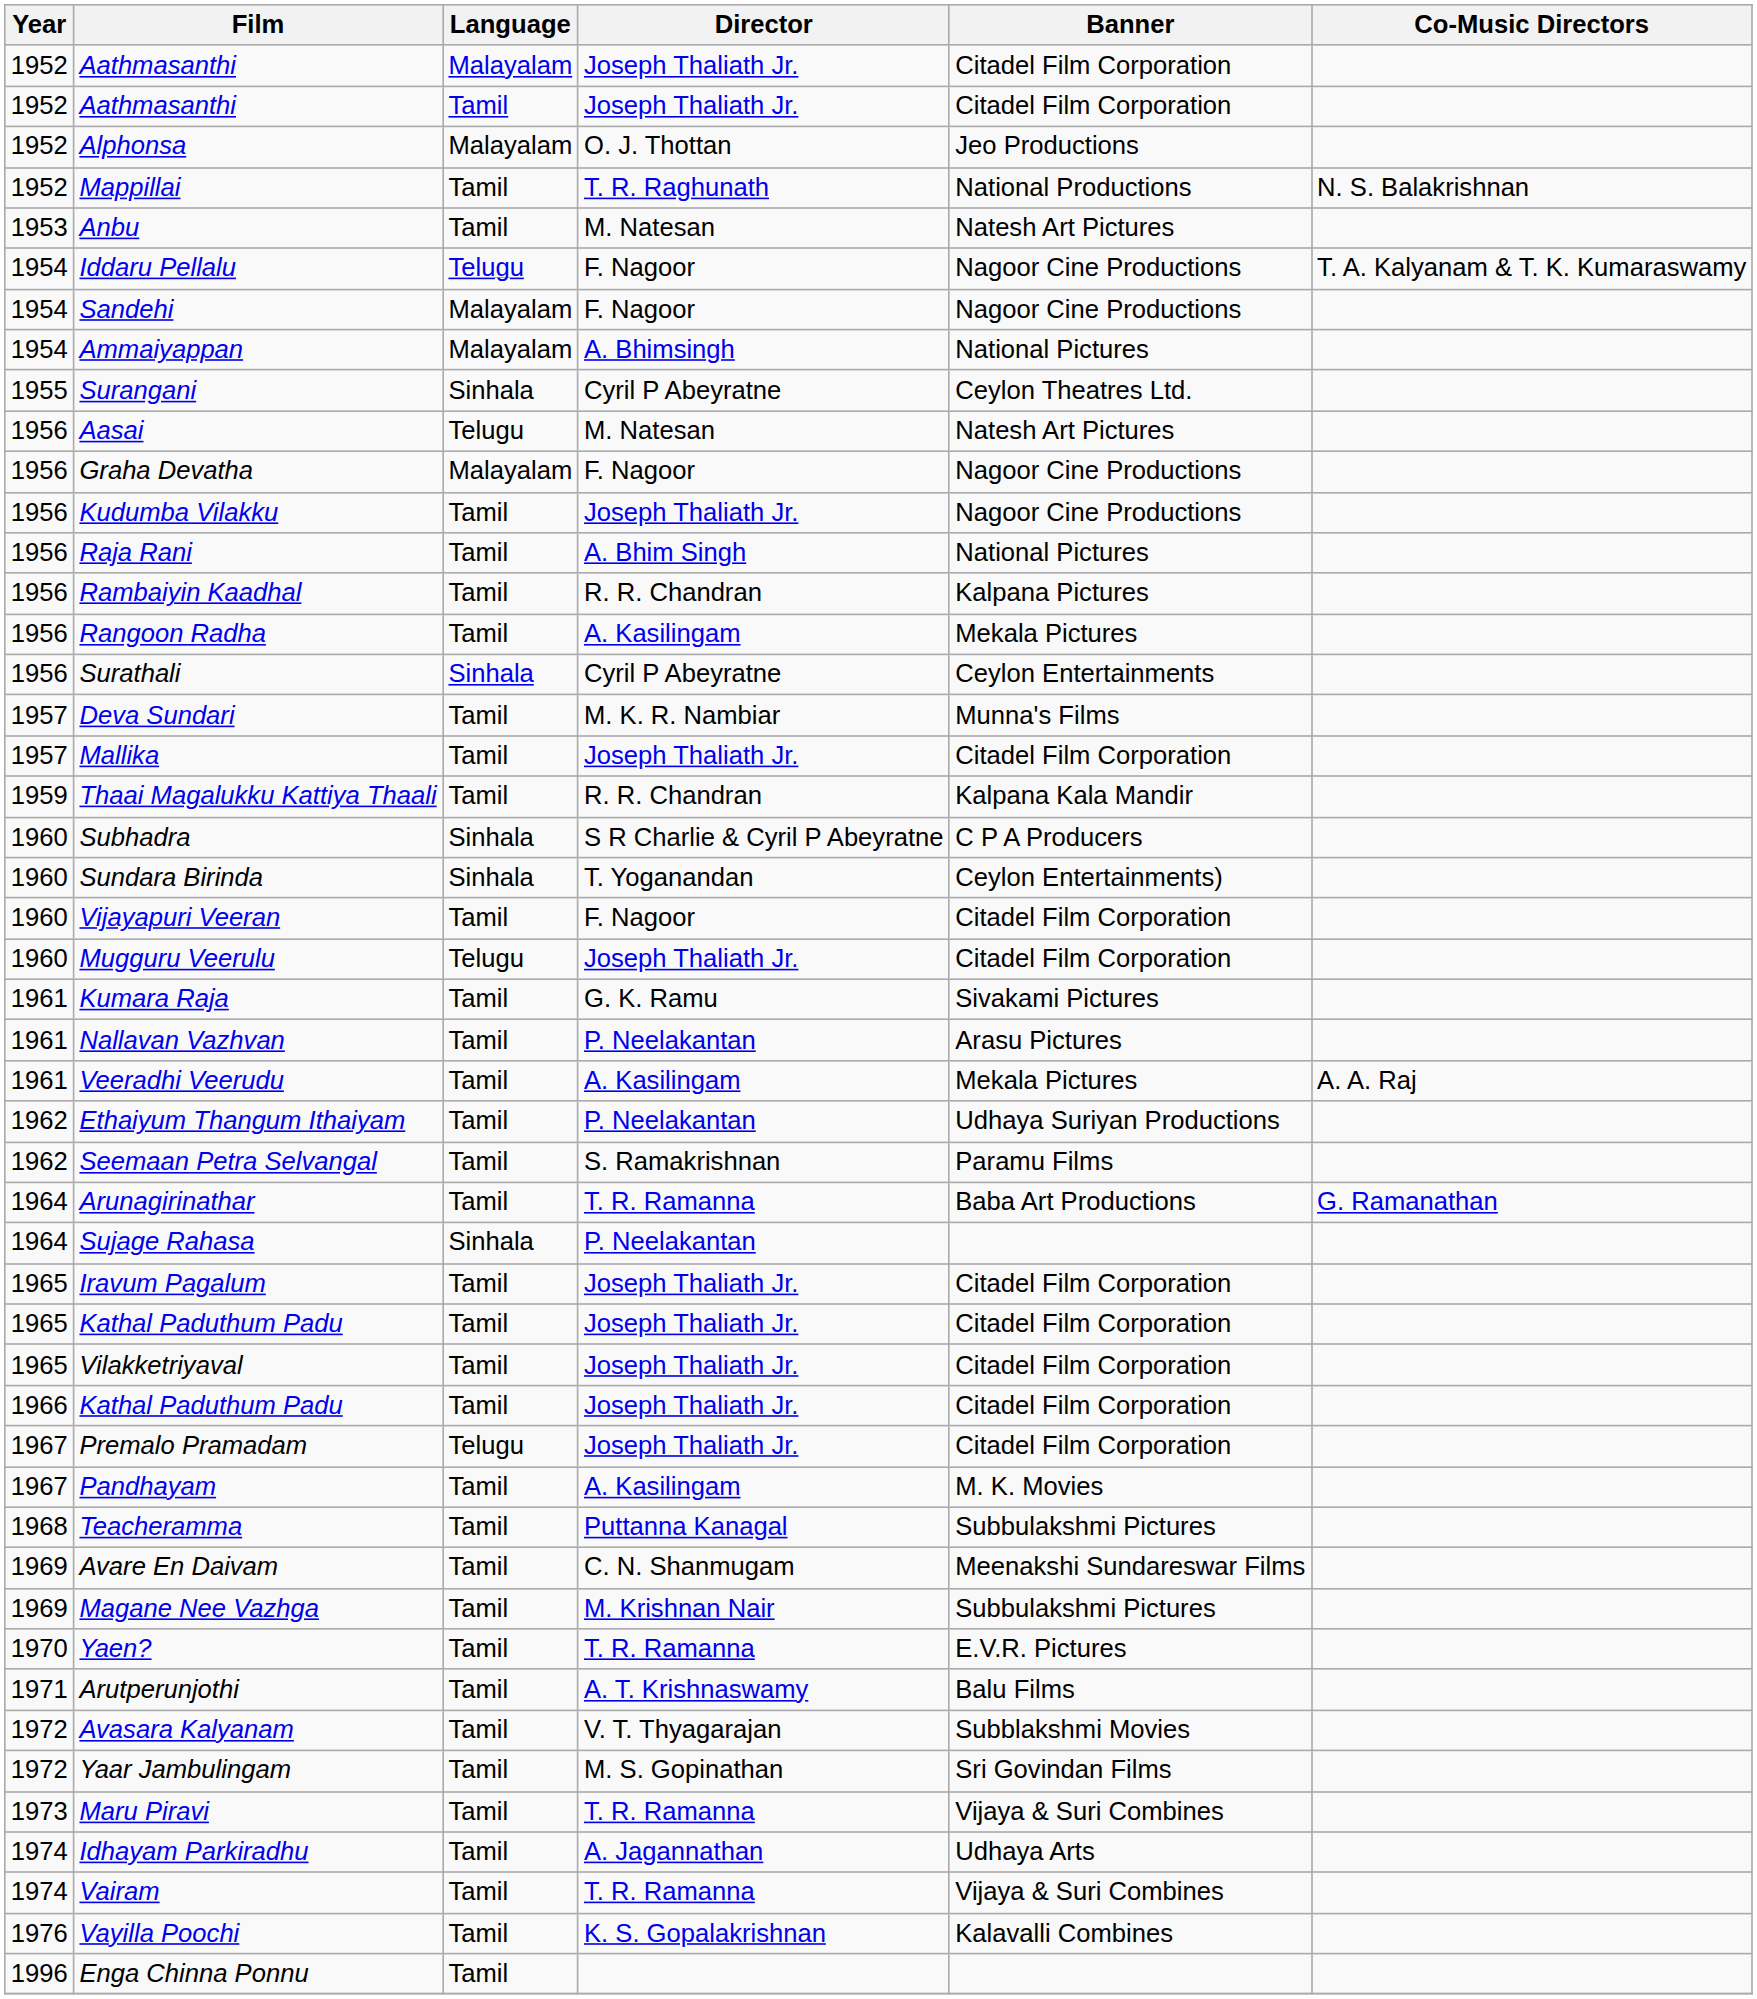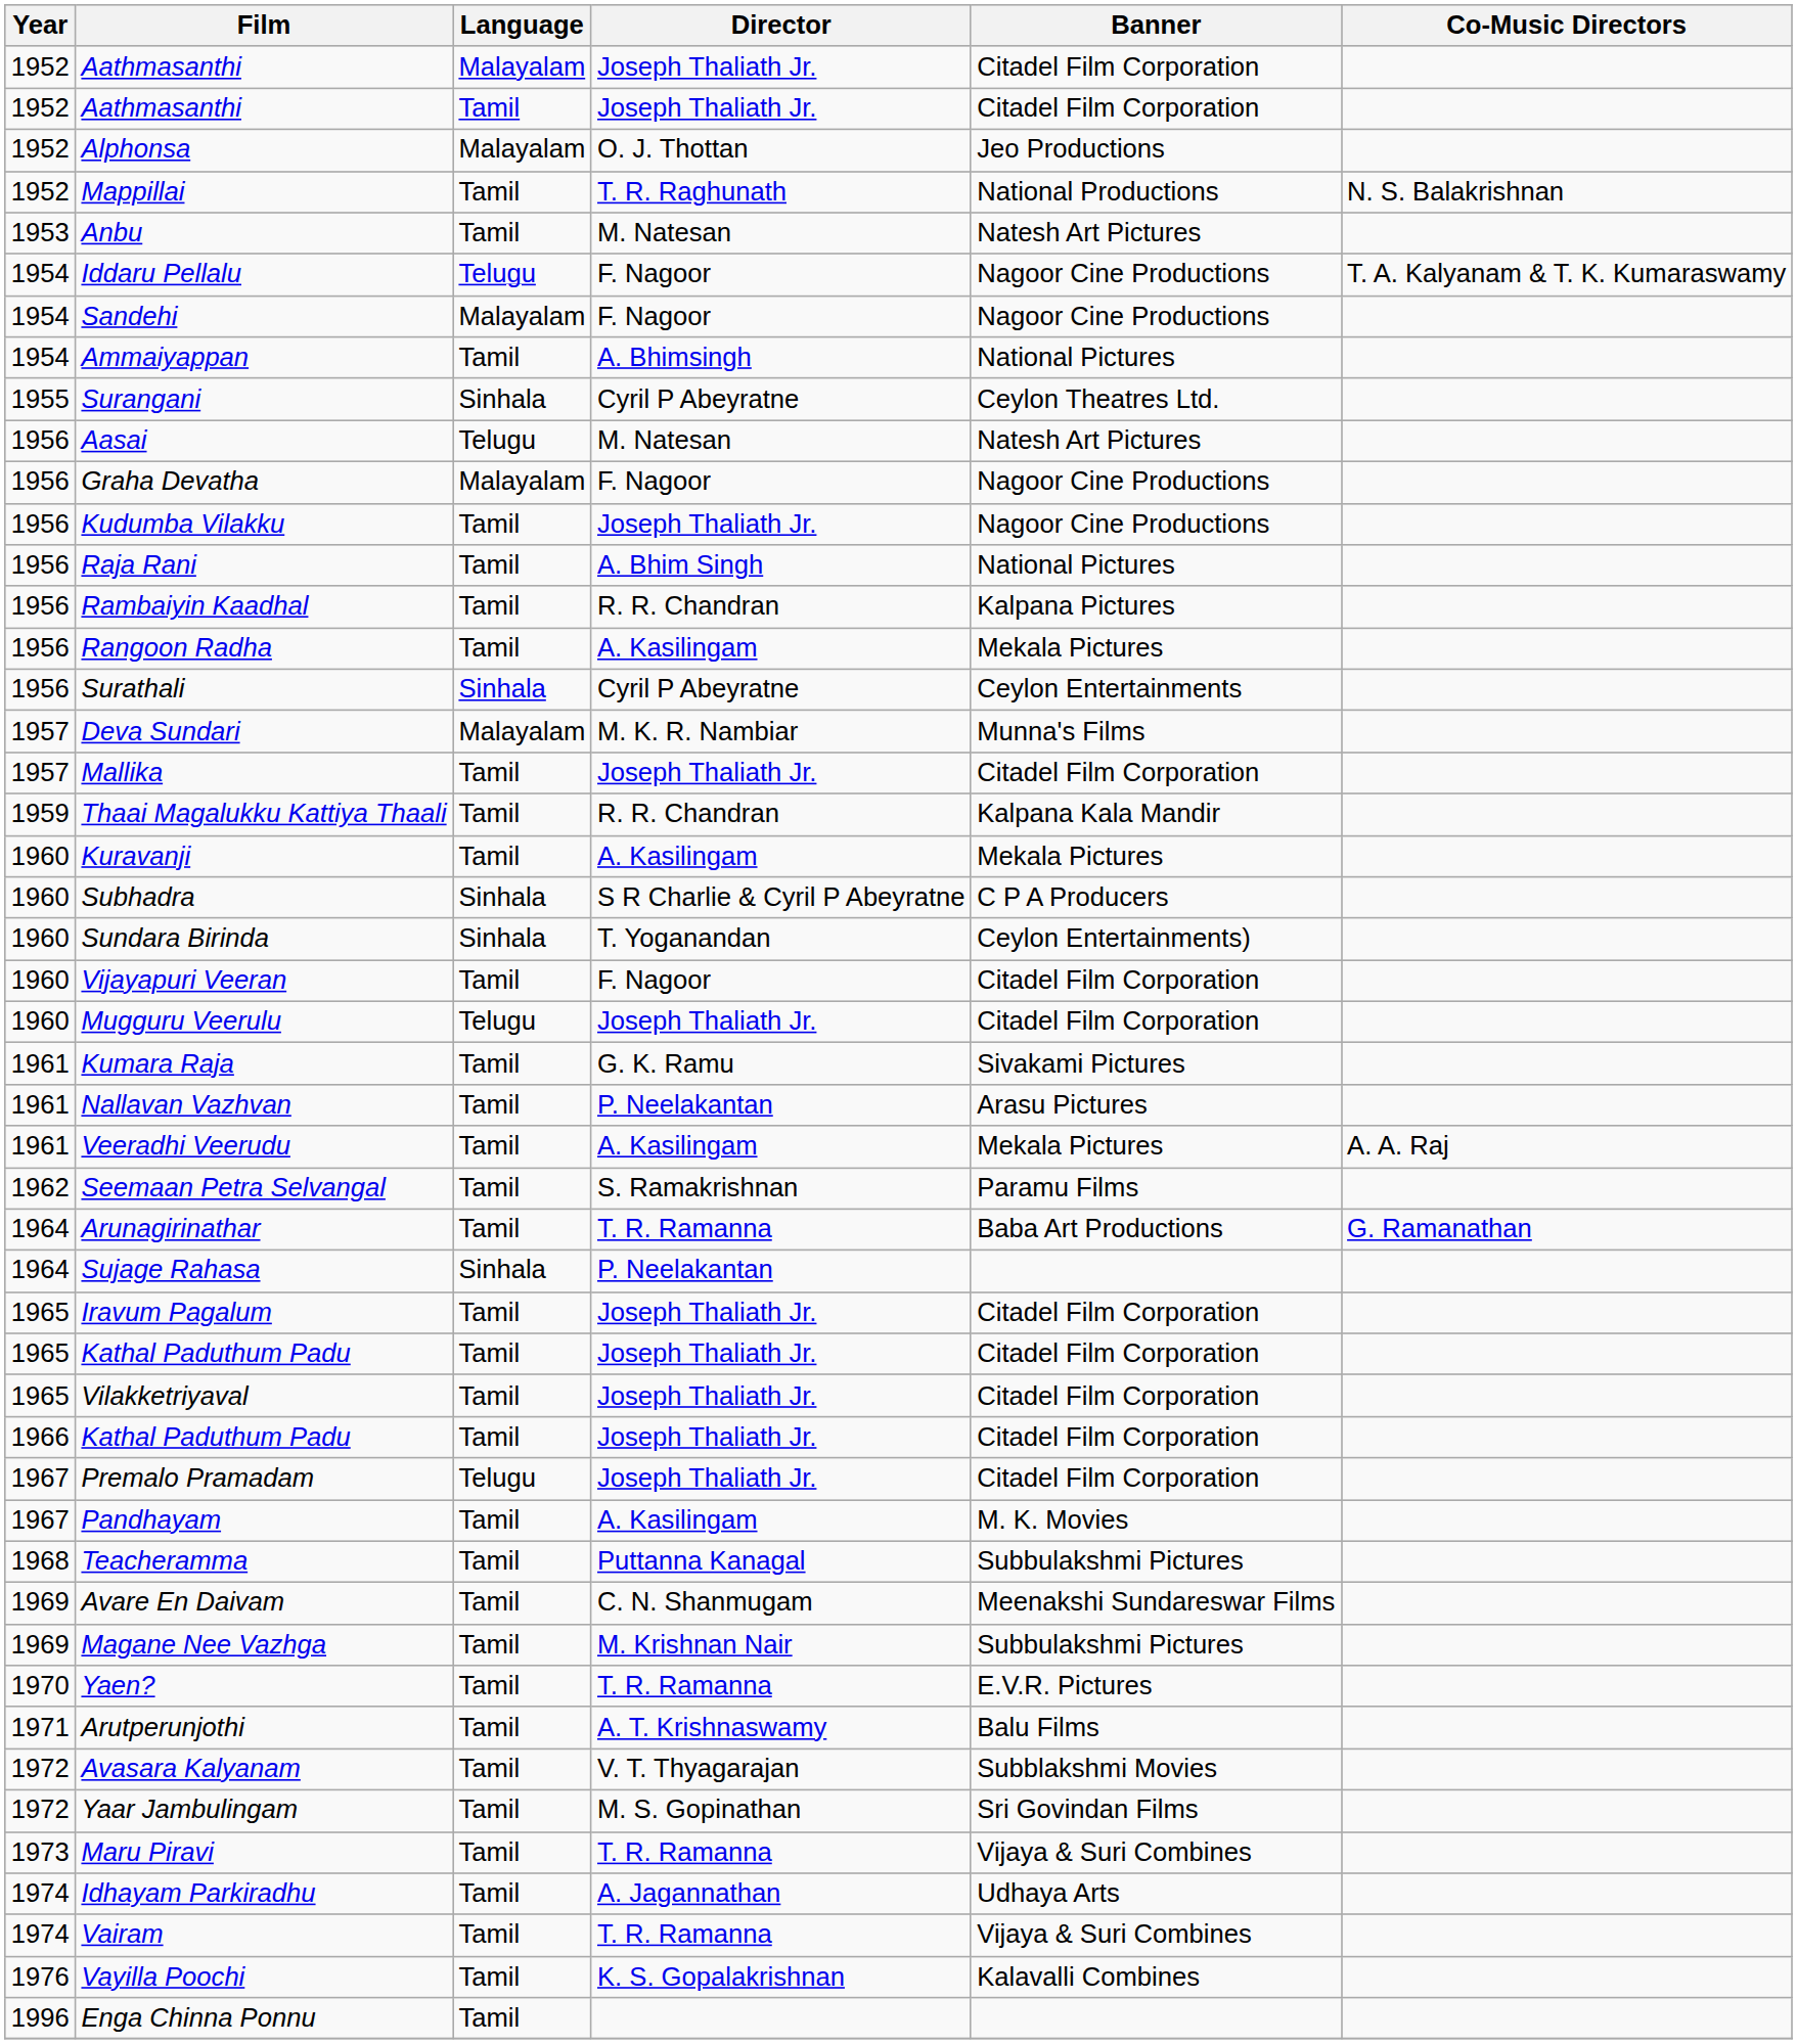 <table class="wikitable">
 <tr>
 <th>Year</th>
 <th>Film</th>
 <th>Language</th>
 <th>Director</th>
 <th>Banner</th>
 <th>Co-Music Directors</th>
 </tr>
 <tr>
 <td>1952</td>
 <td><em><a href='#'>Aathmasanthi</a></em></td>
 <td><a href='#'>Malayalam</a></td>
 <td><a href='#'>Joseph Thaliath Jr.</a></td>
 <td>Citadel Film Corporation</td>
 <td></td>
 </tr>
 <tr>
 <td>1952</td>
 <td><em><a href='#'>Aathmasanthi</a></em></td>
 <td><a href='#'>Tamil</a></td>
 <td><a href='#'>Joseph Thaliath Jr.</a></td>
 <td>Citadel Film Corporation</td>
 <td></td>
 </tr>
 <tr>
 <td>1952</td>
 <td><em><a href='#'>Alphonsa</a></em></td>
 <td>Malayalam</td>
 <td>O. J. Thottan</td>
 <td>Jeo Productions</td>
 <td></td>
 </tr>
 <tr>
 <td>1952</td>
 <td><em><a href='#'>Mappillai</a></em></td>
 <td>Tamil</td>
 <td><a href='#'>T. R. Raghunath</a></td>
 <td>National Productions</td>
 <td>N. S. Balakrishnan</td>
 </tr>
 <tr>
 <td>1953</td>
 <td><em><a href='#'>Anbu</a></em></td>
 <td>Tamil</td>
 <td>M. Natesan</td>
 <td>Natesh Art Pictures</td>
 <td></td>
 </tr>
 <tr>
 <td>1954</td>
 <td><em><a href='#'>Iddaru Pellalu</a></em></td>
 <td><a href='#'>Telugu</a></td>
 <td>F. Nagoor</td>
 <td>Nagoor Cine Productions</td>
 <td>T. A. Kalyanam & T. K. Kumaraswamy</td>
 </tr>
 <tr>
 <td>1954</td>
 <td><em><a href='#'>Sandehi</a></em></td>
 <td>Malayalam</td>
 <td>F. Nagoor</td>
 <td>Nagoor Cine Productions</td>
 <td></td>
 </tr>
 <tr>
 <td>1954</td>
 <td><em><a href='#'>Ammaiyappan</a></em></td>
-<td>Malayalam</td>
+<td>Tamil</td>
 <td><a href='#'>A. Bhimsingh</a></td>
 <td>National Pictures</td>
 <td></td>
 </tr>
 <tr>
 <td>1955</td>
 <td><em><a href='#'>Surangani</a></em></td>
 <td>Sinhala</td>
 <td>Cyril P Abeyratne</td>
 <td>Ceylon Theatres Ltd.</td>
 <td></td>
 </tr>
 <tr>
 <td>1956</td>
 <td><em><a href='#'>Aasai</a></em></td>
 <td>Telugu</td>
 <td>M. Natesan</td>
 <td>Natesh Art Pictures</td>
 <td></td>
 </tr>
 <tr>
 <td>1956</td>
 <td><em>Graha Devatha</em></td>
 <td>Malayalam</td>
 <td>F. Nagoor</td>
 <td>Nagoor Cine Productions</td>
 <td></td>
 </tr>
 <tr>
 <td>1956</td>
 <td><em><a href='#'>Kudumba Vilakku</a></em></td>
 <td>Tamil</td>
 <td><a href='#'>Joseph Thaliath Jr.</a></td>
 <td>Nagoor Cine Productions</td>
 <td></td>
 </tr>
 <tr>
 <td>1956</td>
 <td><em><a href='#'>Raja Rani</a></em></td>
 <td>Tamil</td>
 <td><a href='#'>A. Bhim Singh</a></td>
 <td>National Pictures</td>
 <td></td>
 </tr>
 <tr>
 <td>1956</td>
 <td><em><a href='#'>Rambaiyin Kaadhal</a></em></td>
 <td>Tamil</td>
 <td>R. R. Chandran</td>
 <td>Kalpana Pictures</td>
 <td></td>
 </tr>
 <tr>
 <td>1956</td>
 <td><em><a href='#'>Rangoon Radha</a></em></td>
 <td>Tamil</td>
 <td><a href='#'>A. Kasilingam</a></td>
 <td>Mekala Pictures</td>
 <td></td>
 </tr>
 <tr>
 <td>1956</td>
 <td><em>Surathali</em></td>
 <td><a href='#'>Sinhala</a></td>
 <td>Cyril P Abeyratne</td>
 <td>Ceylon Entertainments</td>
 <td></td>
 </tr>
 <tr>
 <td>1957</td>
 <td><em><a href='#'>Deva Sundari</a></em></td>
-<td>Tamil</td>
+<td>Malayalam</td>
 <td>M. K. R. Nambiar</td>
 <td>Munna's Films</td>
 <td></td>
 </tr>
 <tr>
 <td>1957</td>
 <td><em><a href='#'>Mallika</a></em></td>
 <td>Tamil</td>
 <td><a href='#'>Joseph Thaliath Jr.</a></td>
 <td>Citadel Film Corporation</td>
 <td></td>
 </tr>
 <tr>
 <td>1959</td>
 <td><em><a href='#'>Thaai Magalukku Kattiya Thaali</a></em></td>
 <td>Tamil</td>
 <td>R. R. Chandran</td>
 <td>Kalpana Kala Mandir</td>
+<td></td>
+</tr>
+<tr>
+<td>1960</td>
+<td><em><a href='#'>Kuravanji</a></em></td>
+<td>Tamil</td>
+<td><a href='#'>A. Kasilingam</a></td>
+<td>Mekala Pictures</td>
 <td></td>
 </tr>
 <tr>
 <td>1960</td>
 <td><em>Subhadra</em></td>
 <td>Sinhala</td>
 <td>S R Charlie & Cyril P Abeyratne</td>
 <td>C P A Producers</td>
 <td></td>
 </tr>
 <tr>
 <td>1960</td>
 <td><em>Sundara Birinda</em></td>
 <td>Sinhala</td>
 <td>T. Yoganandan</td>
 <td>Ceylon Entertainments)</td>
 <td></td>
 </tr>
 <tr>
 <td>1960</td>
 <td><em><a href='#'>Vijayapuri Veeran</a></em></td>
 <td>Tamil</td>
 <td>F. Nagoor</td>
 <td>Citadel Film Corporation</td>
 <td></td>
 </tr>
 <tr>
 <td>1960</td>
 <td><em><a href='#'>Mugguru Veerulu</a></em></td>
 <td>Telugu</td>
 <td><a href='#'>Joseph Thaliath Jr.</a></td>
 <td>Citadel Film Corporation</td>
 <td></td>
 </tr>
 <tr>
 <td>1961</td>
 <td><em><a href='#'>Kumara Raja</a></em></td>
 <td>Tamil</td>
 <td>G. K. Ramu</td>
 <td>Sivakami Pictures</td>
 <td></td>
 </tr>
 <tr>
 <td>1961</td>
 <td><em><a href='#'>Nallavan Vazhvan</a></em></td>
 <td>Tamil</td>
 <td><a href='#'>P. Neelakantan</a></td>
 <td>Arasu Pictures</td>
 <td></td>
 </tr>
 <tr>
 <td>1961</td>
 <td><em><a href='#'>Veeradhi Veerudu</a></em></td>
 <td>Tamil</td>
 <td><a href='#'>A. Kasilingam</a></td>
 <td>Mekala Pictures</td>
 <td>A. A. Raj</td>
-</tr>
-<tr>
-<td>1962</td>
-<td><em><a href='#'>Ethaiyum Thangum Ithaiyam</a></em></td>
-<td>Tamil</td>
-<td><a href='#'>P. Neelakantan</a></td>
-<td>Udhaya Suriyan Productions</td>
-<td></td>
 </tr>
 <tr>
 <td>1962</td>
 <td><em><a href='#'>Seemaan Petra Selvangal</a></em></td>
 <td>Tamil</td>
 <td>S. Ramakrishnan</td>
 <td>Paramu Films</td>
 <td></td>
 </tr>
 <tr>
 <td>1964</td>
 <td><em><a href='#'>Arunagirinathar</a></em></td>
 <td>Tamil</td>
 <td><a href='#'>T. R. Ramanna</a></td>
 <td>Baba Art Productions</td>
 <td><a href='#'>G. Ramanathan</a></td>
 </tr>
 <tr>
 <td>1964</td>
 <td><em><a href='#'>Sujage Rahasa</a></em></td>
 <td>Sinhala</td>
 <td><a href='#'>P. Neelakantan</a></td>
 <td></td>
 <td></td>
 </tr>
 <tr>
 <td>1965</td>
 <td><em><a href='#'>Iravum Pagalum</a></em></td>
 <td>Tamil</td>
 <td><a href='#'>Joseph Thaliath Jr.</a></td>
 <td>Citadel Film Corporation</td>
 <td></td>
 </tr>
 <tr>
 <td>1965</td>
 <td><em><a href='#'>Kathal Paduthum Padu</a></em></td>
 <td>Tamil</td>
 <td><a href='#'>Joseph Thaliath Jr.</a></td>
 <td>Citadel Film Corporation</td>
 <td></td>
 </tr>
 <tr>
 <td>1965</td>
 <td><em>Vilakketriyaval</em></td>
 <td>Tamil</td>
 <td><a href='#'>Joseph Thaliath Jr.</a></td>
 <td>Citadel Film Corporation</td>
 <td></td>
 </tr>
 <tr>
 <td>1966</td>
 <td><em><a href='#'>Kathal Paduthum Padu</a></em></td>
 <td>Tamil</td>
 <td><a href='#'>Joseph Thaliath Jr.</a></td>
 <td>Citadel Film Corporation</td>
 <td></td>
 </tr>
 <tr>
 <td>1967</td>
 <td><em>Premalo Pramadam</em></td>
 <td>Telugu</td>
 <td><a href='#'>Joseph Thaliath Jr.</a></td>
 <td>Citadel Film Corporation</td>
 <td></td>
 </tr>
 <tr>
 <td>1967</td>
 <td><em><a href='#'>Pandhayam</a></em></td>
 <td>Tamil</td>
 <td><a href='#'>A. Kasilingam</a></td>
 <td>M. K. Movies</td>
 <td></td>
 </tr>
 <tr>
 <td>1968</td>
 <td><em><a href='#'>Teacheramma</a></em></td>
 <td>Tamil</td>
 <td><a href='#'>Puttanna Kanagal</a></td>
 <td>Subbulakshmi Pictures</td>
 <td></td>
 </tr>
 <tr>
 <td>1969</td>
 <td><em>Avare En Daivam</em></td>
 <td>Tamil</td>
 <td>C. N. Shanmugam</td>
 <td>Meenakshi Sundareswar Films</td>
 <td></td>
 </tr>
 <tr>
 <td>1969</td>
 <td><em><a href='#'>Magane Nee Vazhga</a></em></td>
 <td>Tamil</td>
 <td><a href='#'>M. Krishnan Nair</a></td>
 <td>Subbulakshmi Pictures</td>
 <td></td>
 </tr>
 <tr>
 <td>1970</td>
 <td><em><a href='#'>Yaen?</a></em></td>
 <td>Tamil</td>
 <td><a href='#'>T. R. Ramanna</a></td>
 <td>E.V.R. Pictures</td>
 <td></td>
 </tr>
 <tr>
 <td>1971</td>
 <td><em>Arutperunjothi</em></td>
 <td>Tamil</td>
 <td><a href='#'>A. T. Krishnaswamy</a></td>
 <td>Balu Films</td>
 <td></td>
 </tr>
 <tr>
 <td>1972</td>
 <td><em><a href='#'>Avasara Kalyanam</a></em></td>
 <td>Tamil</td>
 <td>V. T. Thyagarajan</td>
 <td>Subblakshmi Movies</td>
 <td></td>
 </tr>
 <tr>
 <td>1972</td>
 <td><em>Yaar Jambulingam</em></td>
 <td>Tamil</td>
 <td>M. S. Gopinathan</td>
 <td>Sri Govindan Films</td>
 <td></td>
 </tr>
 <tr>
 <td>1973</td>
 <td><em><a href='#'>Maru Piravi</a></em></td>
 <td>Tamil</td>
 <td><a href='#'>T. R. Ramanna</a></td>
 <td>Vijaya & Suri Combines</td>
 <td></td>
 </tr>
 <tr>
 <td>1974</td>
 <td><em><a href='#'>Idhayam Parkiradhu</a></em></td>
 <td>Tamil</td>
 <td><a href='#'>A. Jagannathan</a></td>
 <td>Udhaya Arts</td>
 <td></td>
 </tr>
 <tr>
 <td>1974</td>
 <td><em><a href='#'>Vairam</a></em></td>
 <td>Tamil</td>
 <td><a href='#'>T. R. Ramanna</a></td>
 <td>Vijaya & Suri Combines</td>
 <td></td>
 </tr>
 <tr>
 <td>1976</td>
 <td><em><a href='#'>Vayilla Poochi</a></em></td>
 <td>Tamil</td>
 <td><a href='#'>K. S. Gopalakrishnan</a></td>
 <td>Kalavalli Combines</td>
 <td></td>
 </tr>
 <tr>
 <td>1996</td>
 <td><em>Enga Chinna Ponnu</em></td>
 <td>Tamil</td>
 <td></td>
 <td></td>
 <td></td>
 </tr>
 <tr>
 </tr>
 </table>
